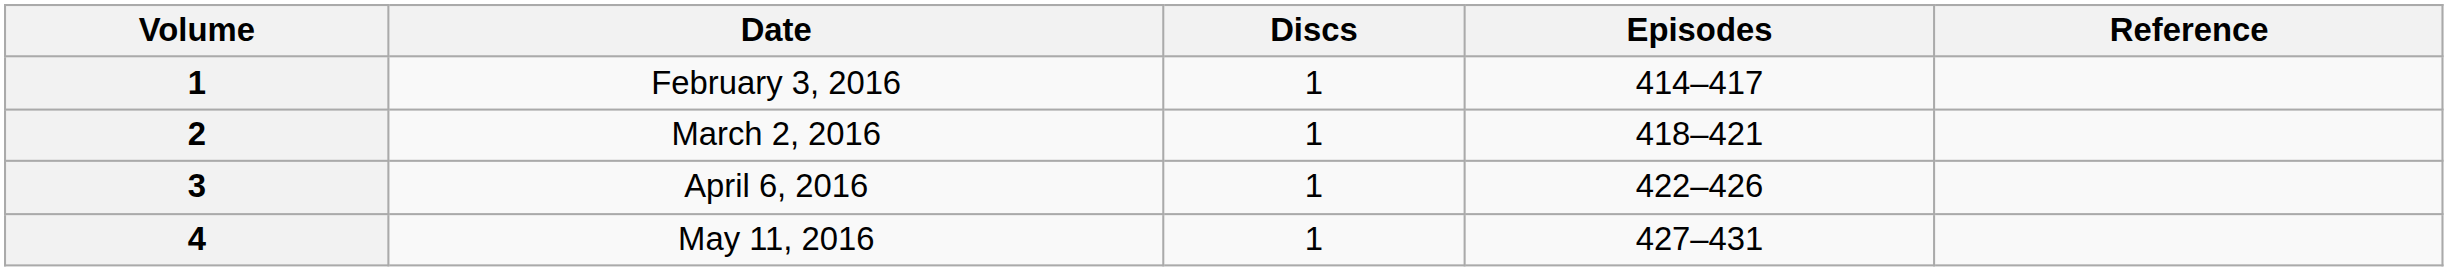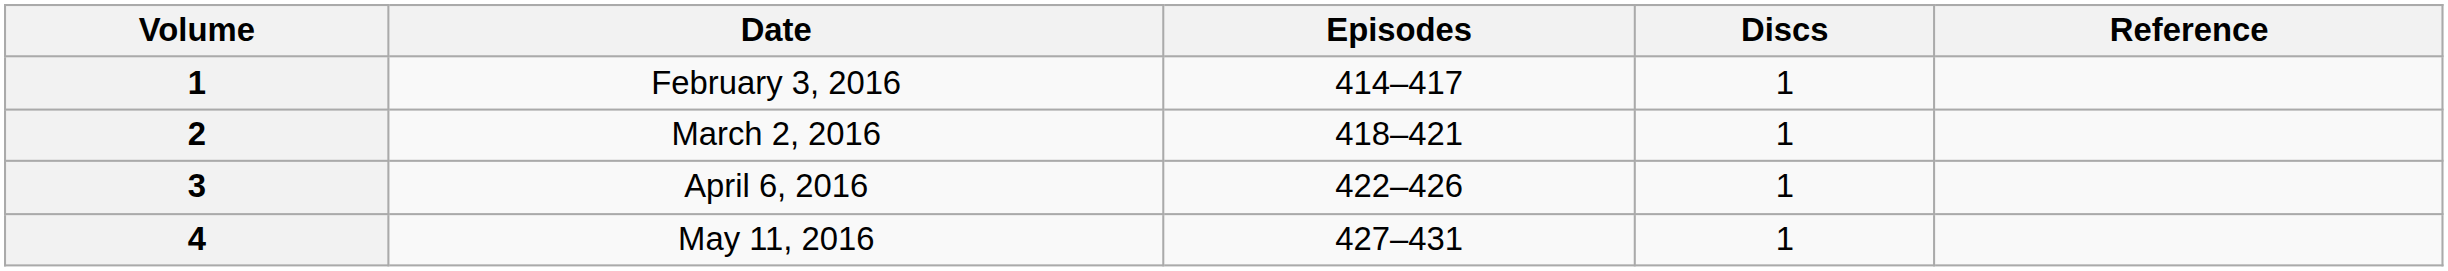 <table class="wikitable" style="text-align: center; width: 60%;">
 <tr>
 <th scope="col" 175px;>Volume</th>
 <th scope="col" 125px;>Date</th>
+<th scope="col">Episodes</th>
 <th scope="col">Discs</th>
-<th scope="col">Episodes</th>
 <th scope="col">Reference</th>
 </tr>
 <tr>
 <th scope="row">1</th>
 <td>February 3, 2016</td>
+<td>414–417</td>
 <td>1</td>
-<td>414–417</td>
 <td></td>
 </tr>
 <tr>
 <th scope="row">2</th>
 <td>March 2, 2016</td>
+<td>418–421</td>
 <td>1</td>
-<td>418–421</td>
 <td></td>
 </tr>
 <tr>
 <th scope="row">3</th>
 <td>April 6, 2016</td>
+<td>422–426</td>
 <td>1</td>
-<td>422–426</td>
 <td></td>
 </tr>
 <tr>
 <th scope="row">4</th>
 <td>May 11, 2016</td>
+<td>427–431</td>
 <td>1</td>
-<td>427–431</td>
 <td></td>
 </tr>
 </table>
